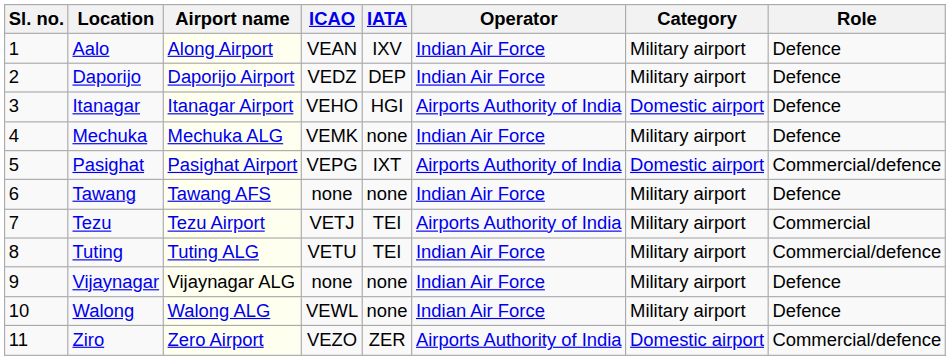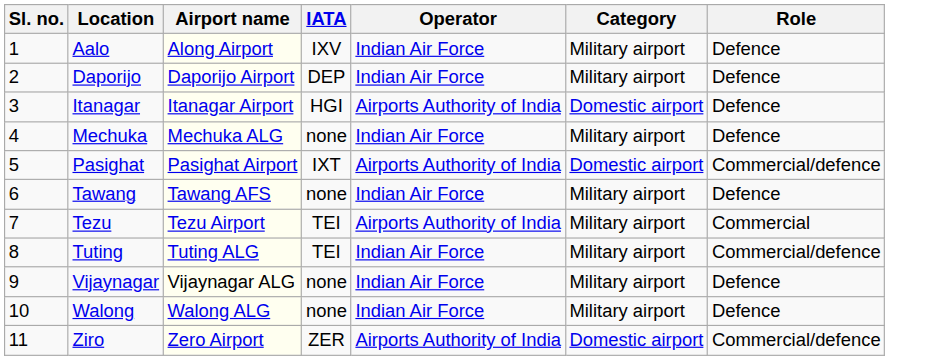 <table class="wikitable sortable">
 <tr>
 <th>Sl. no.</th>
 <th>Location</th>
 <th>Airport name</th>
-<th><a href='#'>ICAO</a></th>
 <th><a href='#'>IATA</a></th>
 <th>Operator</th>
 <th>Category</th>
 <th>Role</th>
 </tr>
 <tr>
 <td>1</td>
 <td><a href='#'>Aalo</a></td>
 <td style="background:#FFFFF0;"><a href='#'>Along Airport</a></td>
-<td align="center">VEAN</td>
 <td align="center">IXV</td>
 <td><a href='#'>Indian Air Force</a></td>
 <td>Military airport</td>
 <td>Defence</td>
 </tr>
 <tr>
 <td>2</td>
 <td><a href='#'>Daporijo</a></td>
 <td style="background:#FFFFF0;"><a href='#'>Daporijo Airport</a></td>
-<td align="center">VEDZ</td>
 <td align="center">DEP</td>
 <td><a href='#'>Indian Air Force</a></td>
 <td>Military airport</td>
 <td>Defence</td>
 </tr>
 <tr>
 <td>3</td>
 <td><a href='#'>Itanagar</a></td>
 <td style="background:#FFFFF0;"><a href='#'>Itanagar Airport</a></td>
-<td align="center">VEHO</td>
 <td align="center">HGI</td>
 <td><a href='#'>Airports Authority of India</a></td>
 <td><a href='#'>Domestic airport</a></td>
 <td>Defence</td>
 </tr>
 <tr>
 <td>4</td>
 <td><a href='#'>Mechuka</a></td>
 <td style="background:#FFFFF0;"><a href='#'>Mechuka ALG</a></td>
-<td align="center">VEMK</td>
 <td align="center">none</td>
 <td><a href='#'>Indian Air Force</a></td>
 <td>Military airport</td>
 <td>Defence</td>
 </tr>
 <tr>
 <td>5</td>
 <td><a href='#'>Pasighat</a></td>
 <td style="background:#FFFFF0;"><a href='#'>Pasighat Airport</a></td>
-<td align="center">VEPG</td>
 <td align="center">IXT</td>
 <td><a href='#'>Airports Authority of India</a></td>
 <td><a href='#'>Domestic airport</a></td>
 <td>Commercial/defence</td>
 </tr>
 <tr>
 <td>6</td>
 <td><a href='#'>Tawang</a></td>
 <td style="background:#FFFFF0;"><a href='#'>Tawang AFS</a></td>
 <td align="center">none</td>
-<td align="center">none</td>
 <td><a href='#'>Indian Air Force</a></td>
 <td>Military airport</td>
 <td>Defence</td>
 </tr>
 <tr>
 <td>7</td>
 <td><a href='#'>Tezu</a></td>
 <td style="background:#FFFFF0;"><a href='#'>Tezu Airport</a></td>
-<td align="center">VETJ</td>
 <td align="center">TEI</td>
 <td><a href='#'>Airports Authority of India</a></td>
 <td>Military airport</td>
 <td>Commercial</td>
 </tr>
 <tr>
 <td>8</td>
 <td><a href='#'>Tuting</a></td>
 <td style="background:#FFFFF0;"><a href='#'>Tuting ALG</a></td>
-<td align="center">VETU</td>
 <td align="center">TEI</td>
 <td><a href='#'>Indian Air Force</a></td>
 <td>Military airport</td>
 <td>Commercial/defence</td>
 </tr>
 <tr>
 <td>9</td>
 <td><a href='#'>Vijaynagar</a></td>
 <td style="background:#FFFFF0;">Vijaynagar ALG</td>
 <td align="center">none</td>
-<td align="center">none</td>
 <td><a href='#'>Indian Air Force</a></td>
 <td>Military airport</td>
 <td>Defence</td>
 </tr>
 <tr>
 <td>10</td>
 <td><a href='#'>Walong</a></td>
 <td style="background:#FFFFF0;"><a href='#'>Walong ALG</a></td>
-<td align="center">VEWL</td>
 <td align="center">none</td>
 <td><a href='#'>Indian Air Force</a></td>
 <td>Military airport</td>
 <td>Defence</td>
 </tr>
 <tr>
 <td>11</td>
 <td><a href='#'>Ziro</a></td>
 <td style="background:#FFFFF0;"><a href='#'>Zero Airport</a></td>
-<td align="center">VEZO</td>
 <td align="center">ZER</td>
 <td><a href='#'>Airports Authority of India</a></td>
 <td><a href='#'>Domestic airport</a></td>
 <td>Commercial/defence</td>
 </tr>
 </table>
